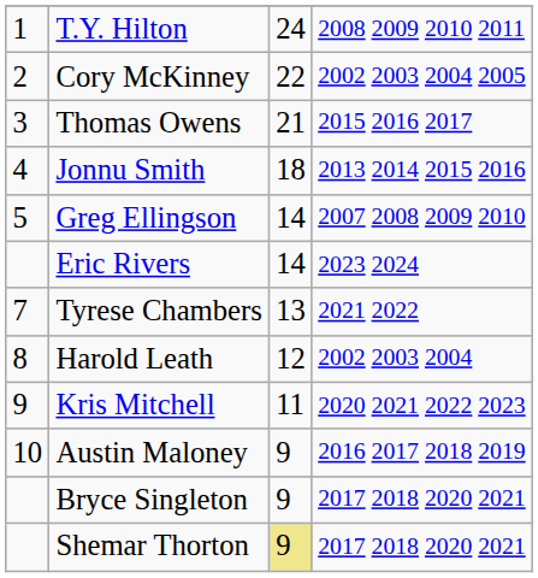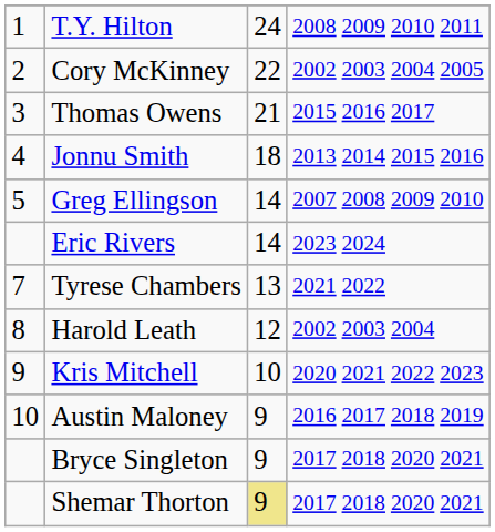 <table class="wikitable">
 <tr>
 </tr>
 <tr>
 <td>1</td>
 <td><a href='#'>T.Y. Hilton</a></td>
 <td>24</td>
 <td style="font-size:80%;"><a href='#'>2008</a> <a href='#'>2009</a> <a href='#'>2010</a> <a href='#'>2011</a></td>
 </tr>
 <tr>
 <td>2</td>
 <td>Cory McKinney</td>
 <td>22</td>
 <td style="font-size:80%;"><a href='#'>2002</a> <a href='#'>2003</a> <a href='#'>2004</a> <a href='#'>2005</a></td>
 </tr>
 <tr>
 <td>3</td>
 <td>Thomas Owens</td>
 <td>21</td>
 <td style="font-size:80%;"><a href='#'>2015</a> <a href='#'>2016</a> <a href='#'>2017</a></td>
 </tr>
 <tr>
 <td>4</td>
 <td><a href='#'>Jonnu Smith</a></td>
 <td>18</td>
 <td style="font-size:80%;"><a href='#'>2013</a> <a href='#'>2014</a> <a href='#'>2015</a> <a href='#'>2016</a></td>
 </tr>
 <tr>
 <td>5</td>
 <td><a href='#'>Greg Ellingson</a></td>
 <td>14</td>
 <td style="font-size:80%;"><a href='#'>2007</a> <a href='#'>2008</a> <a href='#'>2009</a> <a href='#'>2010</a></td>
 </tr>
 <tr>
 <td></td>
 <td><a href='#'>Eric Rivers</a></td>
 <td>14</td>
 <td style="font-size:80%;"><a href='#'>2023</a> <a href='#'>2024</a></td>
 </tr>
 <tr>
 <td>7</td>
 <td>Tyrese Chambers</td>
 <td>13</td>
 <td style="font-size:80%;"><a href='#'>2021</a> <a href='#'>2022</a></td>
 </tr>
 <tr>
 <td>8</td>
 <td>Harold Leath</td>
 <td>12</td>
 <td style="font-size:80%;"><a href='#'>2002</a> <a href='#'>2003</a> <a href='#'>2004</a></td>
 </tr>
 <tr>
 <td>9</td>
 <td><a href='#'>Kris Mitchell</a></td>
-<td>11</td>
+<td>10</td>
 <td style="font-size:80%;"><a href='#'>2020</a> <a href='#'>2021</a> <a href='#'>2022</a> <a href='#'>2023</a></td>
 </tr>
 <tr>
 <td>10</td>
 <td>Austin Maloney</td>
 <td>9</td>
 <td style="font-size:80%;"><a href='#'>2016</a> <a href='#'>2017</a> <a href='#'>2018</a> <a href='#'>2019</a></td>
 </tr>
 <tr>
 <td></td>
 <td>Bryce Singleton</td>
 <td>9</td>
 <td style="font-size:80%;"><a href='#'>2017</a> <a href='#'>2018</a> <a href='#'>2020</a> <a href='#'>2021</a></td>
 </tr>
 <tr>
 <td></td>
 <td>Shemar Thorton</td>
 <td style="background: khaki;">9</td>
 <td style="font-size:80%;"><a href='#'>2017</a> <a href='#'>2018</a> <a href='#'>2020</a> <a href='#'>2021</a></td>
 </tr>
 </table>
